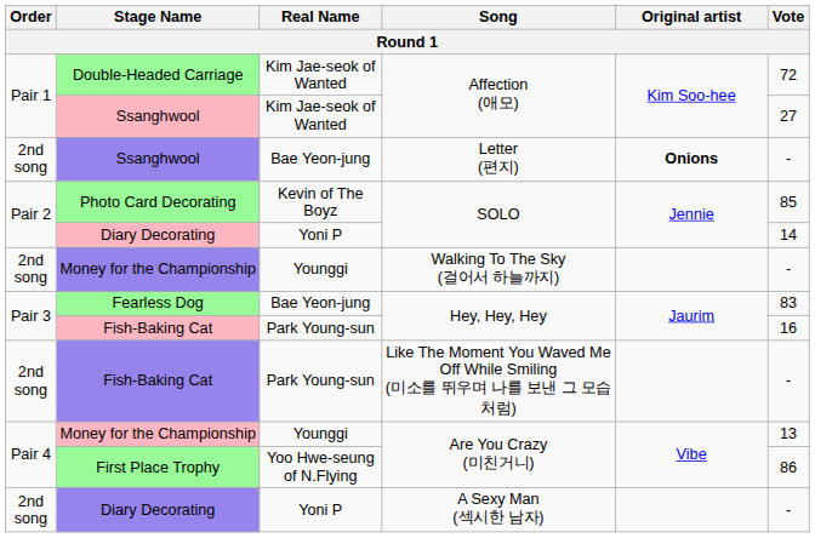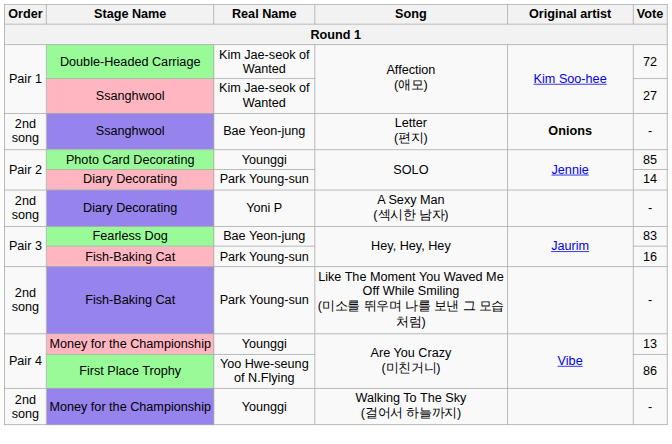 <table class="wikitable" style="text-align:center; width:95%;">
 <tr>
 <th style="width:1%;">Order</th>
 <th style="width:20%;">Stage Name</th>
 <th style="width:12%;">Real Name</th>
 <th style="width:23%;">Song</th>
 <th style="width:15%;">Original artist</th>
 <th style="width:1%;">Vote</th>
 </tr>
 <tr>
 <th colspan=6>Round 1</th>
 </tr>
 <tr>
 <td rowspan=2>Pair 1</td>
 <td bgcolor="palegreen">Double-Headed Carriage</td>
 <td>Kim Jae-seok of Wanted</td>
 <td rowspan=2>Affection<br>(애모)</td>
 <td rowspan=2><a href='#'>Kim Soo-hee</a></td>
 <td>72</td>
 </tr>
 <tr>
 <td bgcolor="lightpink">Ssanghwool</td>
 <td>Kim Jae-seok of Wanted</td>
 <td>27</td>
 </tr>
 <tr>
 <td>2nd song</td>
 <td bgcolor="#9683EC">Ssanghwool</td>
 <td>Bae Yeon-jung</td>
 <td>Letter<br>(편지)</td>
 <td><strong>Onions</strong></td>
 <td>-</td>
 </tr>
 <tr>
 <td rowspan=2>Pair 2</td>
 <td bgcolor="palegreen">Photo Card Decorating</td>
-<td>Kevin of The Boyz</td>
+<td>Younggi</td>
 <td rowspan=2>SOLO</td>
 <td rowspan=2><a href='#'>Jennie</a></td>
 <td>85</td>
 </tr>
 <tr>
 <td bgcolor="lightpink">Diary Decorating</td>
-<td>Yoni P</td>
+<td>Park Young-sun</td>
 <td>14</td>
 </tr>
 <tr>
 <td>2nd song</td>
-<td bgcolor="#9683EC">Money for the Championship</td>
-<td>Younggi</td>
-<td>Walking To The Sky<br>(걸어서 하늘까지)</td>
+<td bgcolor="#9683EC">Diary Decorating</td>
+<td>Yoni P</td>
+<td>A Sexy Man<br>(섹시한 남자)</td>
 <td></td>
 <td>-</td>
 </tr>
 <tr>
 <td rowspan=2>Pair 3</td>
 <td bgcolor="palegreen">Fearless Dog</td>
 <td>Bae Yeon-jung</td>
 <td rowspan=2>Hey, Hey, Hey</td>
 <td rowspan=2><a href='#'>Jaurim</a></td>
 <td>83</td>
 </tr>
 <tr>
 <td bgcolor="lightpink">Fish-Baking Cat</td>
 <td>Park Young-sun</td>
 <td>16</td>
 </tr>
 <tr>
 <td>2nd song</td>
 <td bgcolor="#9683EC">Fish-Baking Cat</td>
 <td>Park Young-sun</td>
 <td>Like The Moment You Waved Me Off While Smiling<br>(미소를 뛰우며 나를 보낸 그 모습 처럼)</td>
 <td></td>
 <td>-</td>
 </tr>
 <tr>
 <td rowspan=2>Pair 4</td>
 <td bgcolor="lightpink">Money for the Championship</td>
 <td>Younggi</td>
 <td rowspan=2>Are You Crazy<br>(미친거니)</td>
 <td rowspan=2><a href='#'>Vibe</a></td>
 <td>13</td>
 </tr>
 <tr>
 <td bgcolor="palegreen">First Place Trophy</td>
 <td>Yoo Hwe-seung of N.Flying</td>
 <td>86</td>
 </tr>
 <tr>
 <td>2nd song</td>
-<td bgcolor="#9683EC">Diary Decorating</td>
-<td>Yoni P</td>
-<td>A Sexy Man<br>(섹시한 남자)</td>
+<td bgcolor="#9683EC">Money for the Championship</td>
+<td>Younggi</td>
+<td>Walking To The Sky<br>(걸어서 하늘까지)</td>
 <td></td>
 <td>-</td>
 </tr>
 </table>
